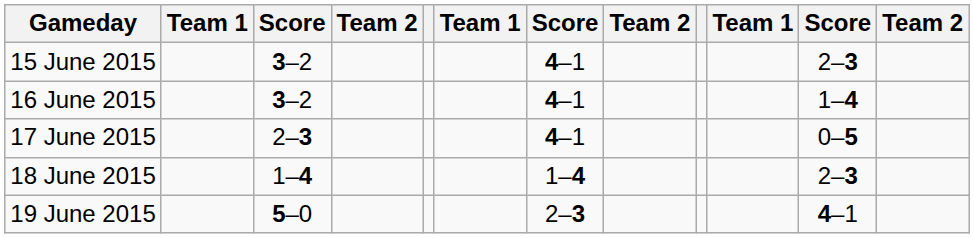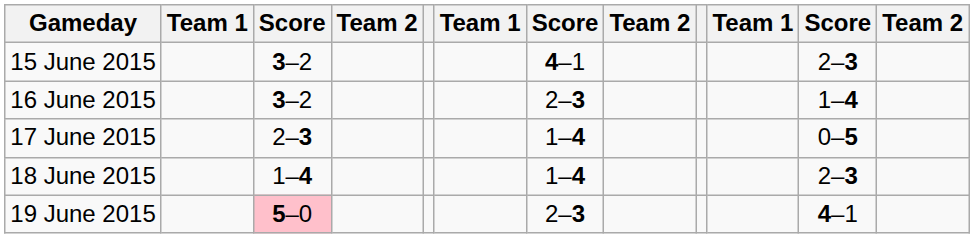 <table class="wikitable">
 <tr>
 <th>Gameday</th>
 <th>Team 1</th>
 <th>Score</th>
 <th>Team 2</th>
 <th></th>
 <th>Team 1</th>
 <th>Score</th>
 <th>Team 2</th>
 <th></th>
 <th>Team 1</th>
 <th>Score</th>
 <th>Team 2</th>
 </tr>
 <tr>
 <td>15 June 2015</td>
 <td><strong></strong></td>
 <td align="center"><strong>3</strong>–2</td>
 <td></td>
 <td></td>
 <td><strong></strong></td>
 <td align="center"><strong>4</strong>–1</td>
 <td></td>
 <td></td>
 <td></td>
 <td align="center">2–<strong>3</strong></td>
 <td><strong></strong></td>
 </tr>
 <tr>
 <td>16 June 2015</td>
 <td><strong></strong></td>
 <td align="center"><strong>3</strong>–2</td>
 <td></td>
 <td></td>
 <td></td>
-<td align="center"><strong>4</strong>–1</td>
+<td align="center">2–<strong>3</strong></td>
 <td><strong></strong></td>
 <td></td>
 <td></td>
 <td align="center">1–<strong>4</strong></td>
 <td><strong></strong></td>
 </tr>
 <tr>
 <td>17 June 2015</td>
 <td></td>
 <td align="center">2–<strong>3</strong></td>
 <td><strong></strong></td>
 <td></td>
 <td><strong></strong></td>
-<td align="center"><strong>4</strong>–1</td>
+<td align="center">1–<strong>4</strong></td>
 <td></td>
 <td></td>
 <td></td>
 <td align="center">0–<strong>5</strong></td>
 <td><strong></strong></td>
 </tr>
 <tr>
 <td>18 June 2015</td>
 <td></td>
 <td align="center">1–<strong>4</strong></td>
 <td><strong></strong></td>
 <td></td>
 <td></td>
 <td align="center">1–<strong>4</strong></td>
 <td><strong></strong></td>
 <td></td>
 <td></td>
 <td align="center">2–<strong>3</strong></td>
 <td><strong></strong></td>
 </tr>
 <tr>
 <td>19 June 2015</td>
 <td><strong></strong></td>
-<td align="center"><strong>5</strong>–0</td>
+<td align="center" style="background: pink;"><strong>5</strong>–0</td>
 <td></td>
 <td></td>
 <td></td>
 <td align="center">2–<strong>3</strong></td>
 <td><strong></strong></td>
 <td></td>
 <td><strong></strong></td>
 <td align="center"><strong>4</strong>–1</td>
 <td></td>
 </tr>
 </table>
